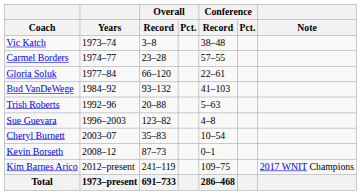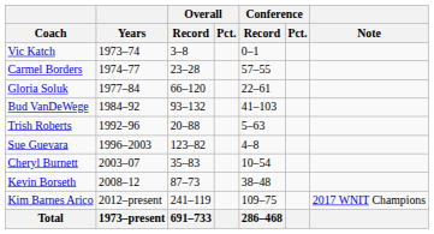 <table class="wikitable">
 <tr>
 <th></th>
 <th></th>
 <th colspan="2">Overall</th>
 <th colspan="2">Conference</th>
 <th></th>
 </tr>
 <tr>
 <th>Coach</th>
 <th>Years</th>
 <th>Record</th>
 <th>Pct.</th>
 <th>Record</th>
 <th>Pct.</th>
 <th>Note</th>
 </tr>
 <tr>
 <td><a href='#'>Vic Katch</a></td>
 <td>1973–74</td>
 <td>3–8</td>
 <td></td>
-<td>38–48</td>
+<td>0–1</td>
 <td></td>
 <td></td>
 </tr>
 <tr>
 <td><a href='#'>Carmel Borders</a></td>
 <td>1974–77</td>
 <td>23–28</td>
 <td></td>
 <td>57–55</td>
 <td></td>
 <td></td>
 </tr>
 <tr>
 <td><a href='#'>Gloria Soluk</a></td>
 <td>1977–84</td>
 <td>66–120</td>
 <td></td>
 <td>22–61</td>
 <td></td>
 <td></td>
 </tr>
 <tr>
 <td><a href='#'>Bud VanDeWege</a></td>
 <td>1984–92</td>
 <td>93–132</td>
 <td></td>
 <td>41–103</td>
 <td></td>
 <td></td>
 </tr>
 <tr>
 <td><a href='#'>Trish Roberts</a></td>
 <td>1992–96</td>
 <td>20–88</td>
 <td></td>
 <td>5–63</td>
 <td></td>
 <td></td>
 </tr>
 <tr>
 <td><a href='#'>Sue Guevara</a></td>
 <td>1996–2003</td>
 <td>123–82</td>
 <td></td>
 <td>4–8</td>
 <td></td>
 <td></td>
 </tr>
 <tr>
 <td><a href='#'>Cheryl Burnett</a></td>
 <td>2003–07</td>
 <td>35–83</td>
 <td></td>
 <td>10–54</td>
 <td></td>
 <td></td>
 </tr>
 <tr>
 <td><a href='#'>Kevin Borseth</a></td>
 <td>2008–12</td>
 <td>87–73</td>
 <td></td>
-<td>0–1</td>
+<td>38–48</td>
 <td></td>
 <td></td>
 </tr>
 <tr>
 <td><a href='#'>Kim Barnes Arico</a></td>
 <td>2012–present</td>
 <td>241–119</td>
 <td></td>
 <td>109–75</td>
 <td></td>
 <td><a href='#'>2017 WNIT</a> Champions</td>
 </tr>
 <tr>
 <th>Total</th>
 <th>1973–present</th>
 <th>691–733</th>
 <th></th>
 <th>286–468</th>
 <th></th>
 <th></th>
 </tr>
 </table>
